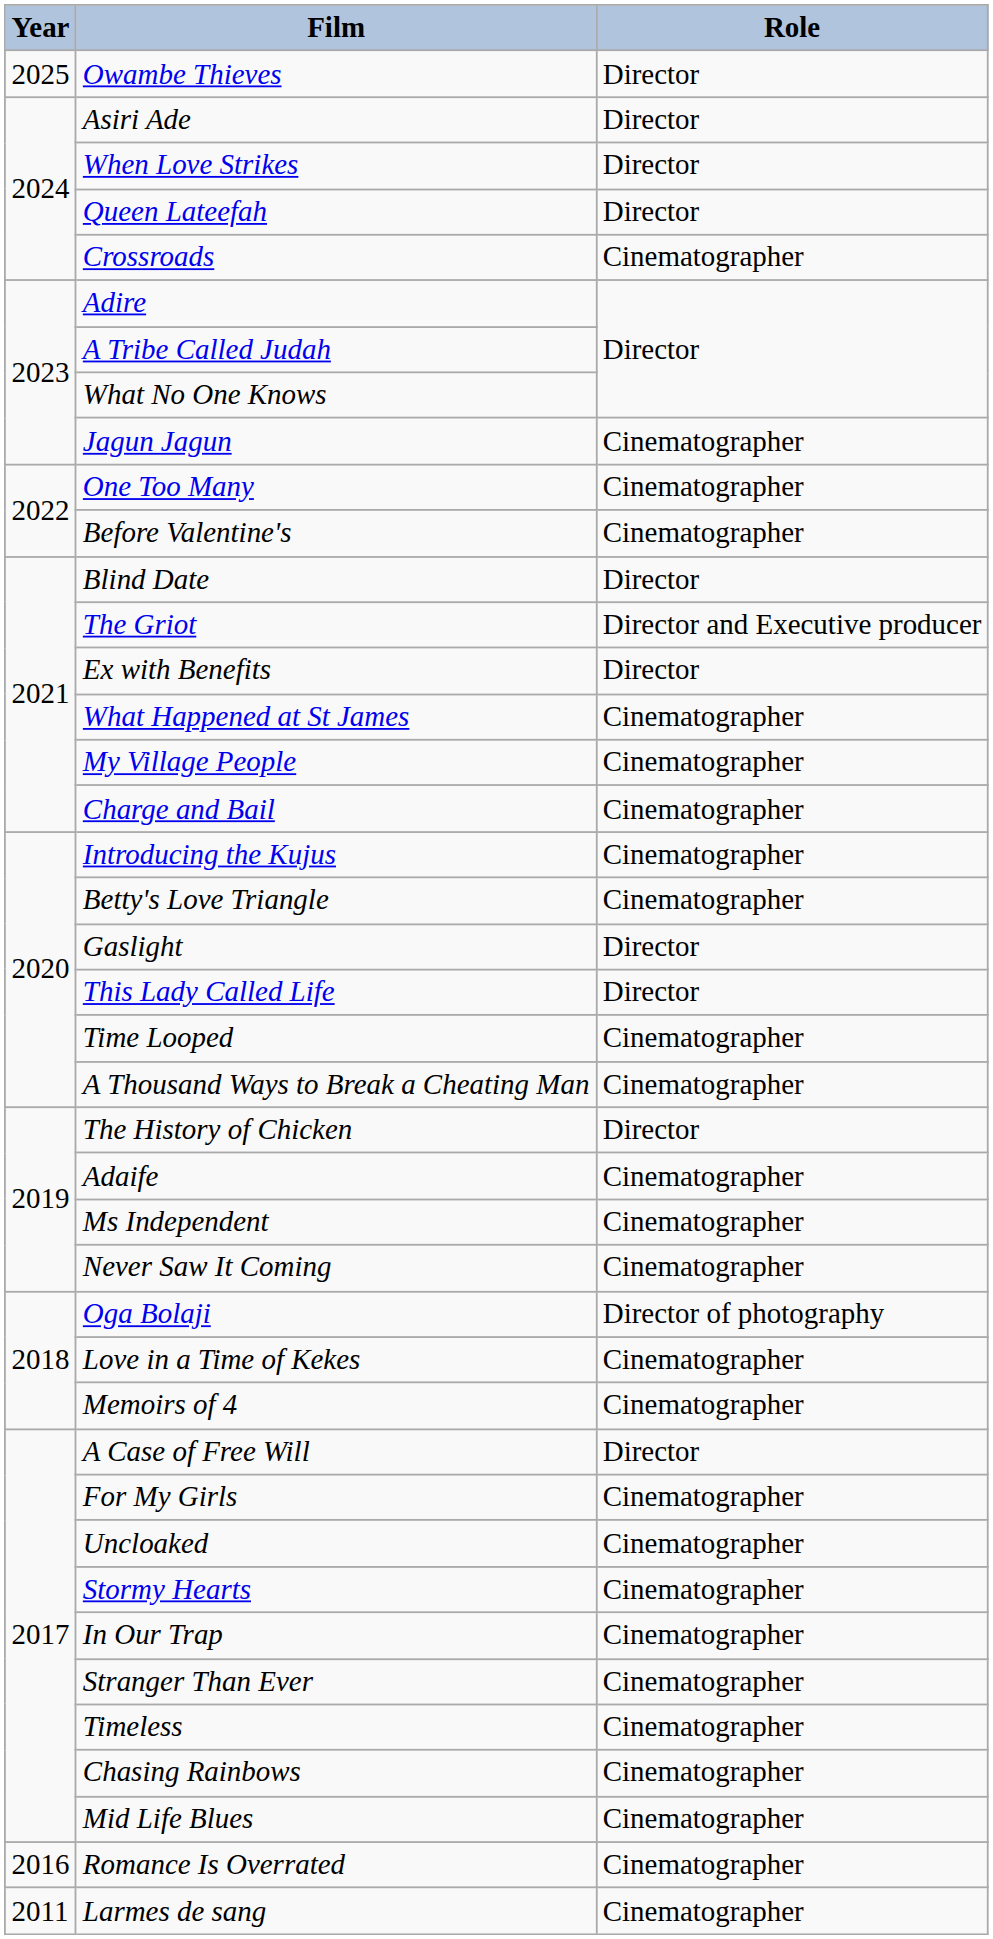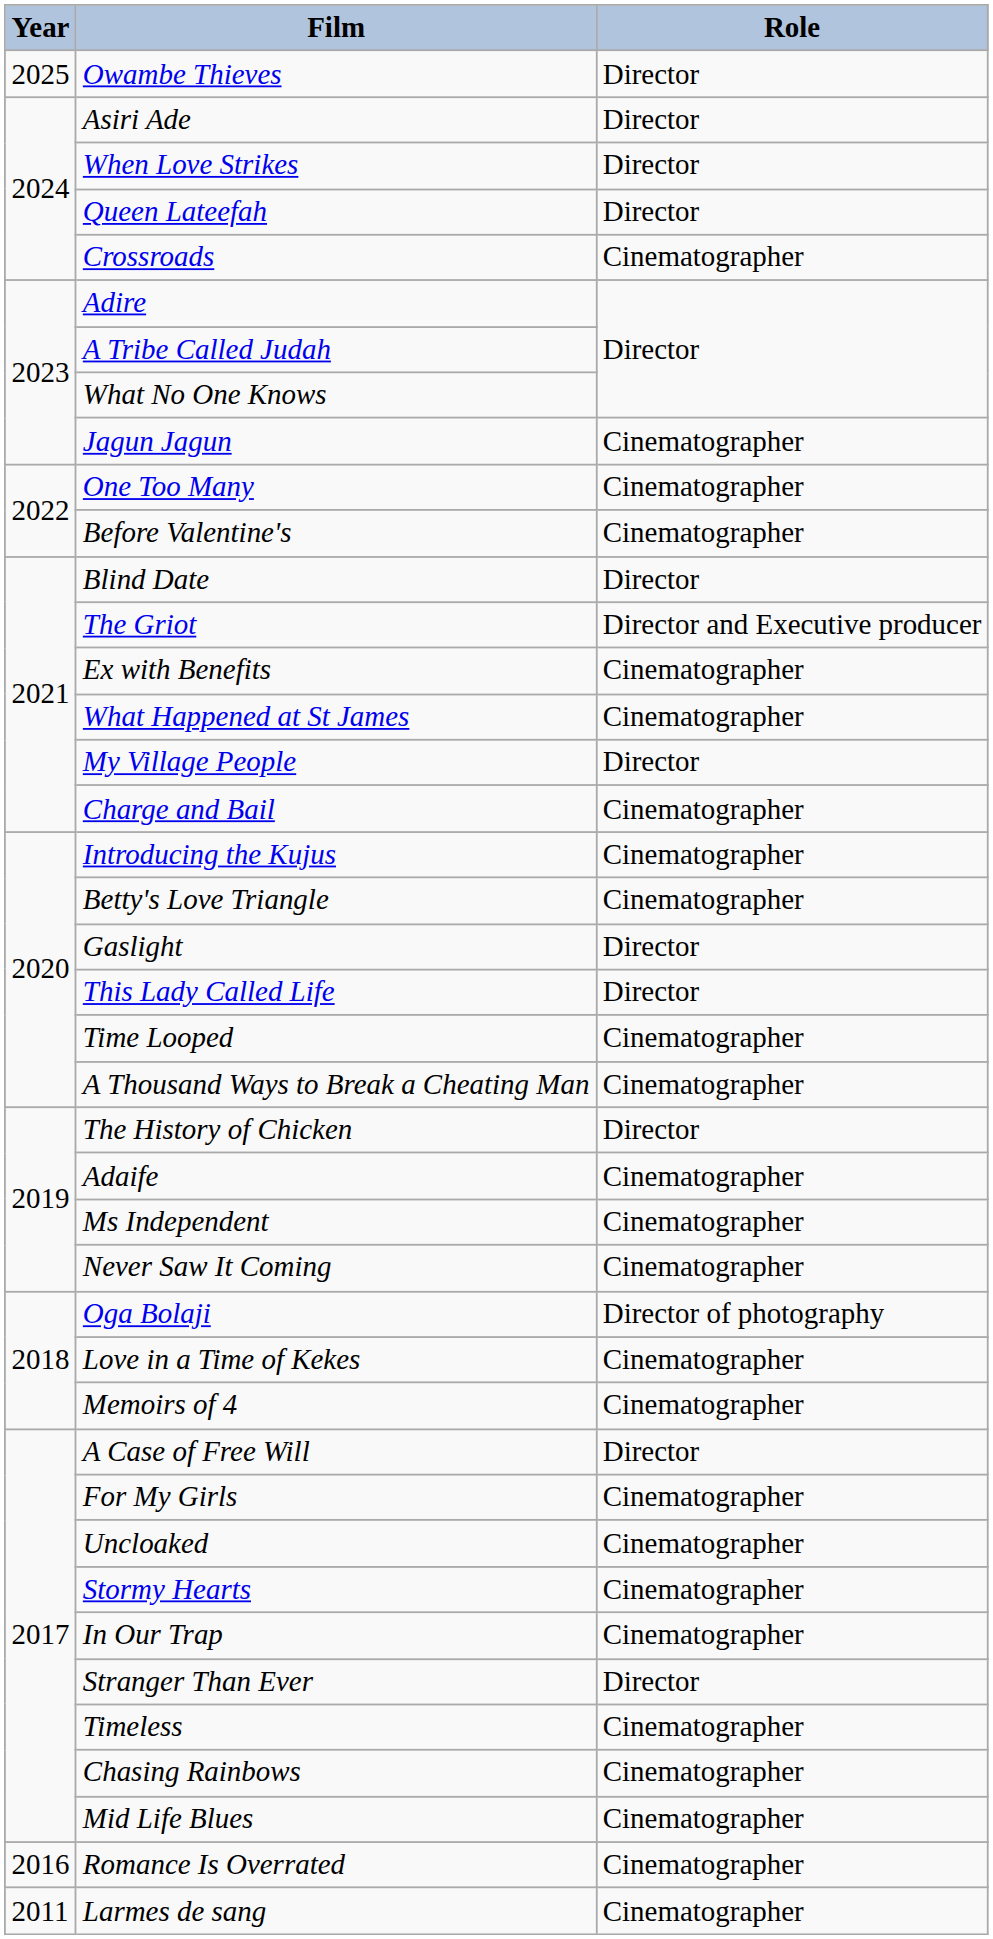 <table class="wikitable">
 <tr>
 <th style="background:#B0C4DE;">Year</th>
 <th style="background:#B0C4DE;">Film</th>
 <th style="background:#B0C4DE;">Role</th>
 </tr>
 <tr>
 <td>2025</td>
 <td><a href='#'><em>Owambe Thieves</em></a></td>
 <td>Director</td>
 </tr>
 <tr>
 <td rowspan="4">2024</td>
 <td><em>Asiri Ade</em></td>
 <td>Director</td>
 </tr>
 <tr>
 <td><em><a href='#'>When Love Strikes</a></em></td>
 <td>Director</td>
 </tr>
 <tr>
 <td><em><a href='#'>Queen Lateefah</a></em></td>
 <td>Director</td>
 </tr>
 <tr>
 <td><em><a href='#'>Crossroads</a></em></td>
 <td>Cinematographer</td>
 </tr>
 <tr>
 <td rowspan="4">2023</td>
 <td><a href='#'><em>Adire</em></a></td>
 <td rowspan="3">Director</td>
 </tr>
 <tr>
 <td><em><a href='#'>A Tribe Called Judah</a></em></td>
 </tr>
 <tr>
 <td><em>What No One Knows</em></td>
 </tr>
 <tr>
 <td><em><a href='#'>Jagun Jagun</a></em></td>
 <td>Cinematographer</td>
 </tr>
 <tr>
 <td rowspan="2">2022</td>
 <td><em><a href='#'>One Too Many</a></em></td>
 <td>Cinematographer</td>
 </tr>
 <tr>
 <td><em>Before Valentine's</em></td>
 <td>Cinematographer</td>
 </tr>
 <tr>
 <td rowspan="6">2021</td>
 <td><em>Blind Date</em></td>
 <td>Director</td>
 </tr>
 <tr>
 <td><em><a href='#'>The Griot</a></em></td>
 <td>Director and Executive producer</td>
 </tr>
 <tr>
 <td><em>Ex with Benefits</em></td>
-<td>Director</td>
+<td>Cinematographer</td>
 </tr>
 <tr>
 <td><em><a href='#'>What Happened at St James</a></em></td>
 <td>Cinematographer</td>
 </tr>
 <tr>
 <td><em><a href='#'>My Village People</a></em></td>
-<td>Cinematographer</td>
+<td>Director</td>
 </tr>
 <tr>
 <td><em><a href='#'>Charge and Bail</a></em></td>
 <td>Cinematographer</td>
 </tr>
 <tr>
 <td rowspan="6">2020</td>
 <td><em><a href='#'>Introducing the Kujus</a></em></td>
 <td>Cinematographer</td>
 </tr>
 <tr>
 <td><em>Betty's Love Triangle</em></td>
 <td>Cinematographer</td>
 </tr>
 <tr>
 <td><em>Gaslight</em></td>
 <td>Director</td>
 </tr>
 <tr>
 <td><em><a href='#'>This Lady Called Life</a></em></td>
 <td>Director</td>
 </tr>
 <tr>
 <td><em>Time Looped</em></td>
 <td>Cinematographer</td>
 </tr>
 <tr>
 <td><em>A Thousand Ways to Break a Cheating Man</em></td>
 <td>Cinematographer</td>
 </tr>
 <tr>
 <td rowspan="4">2019</td>
 <td><em>The History of Chicken</em></td>
 <td>Director</td>
 </tr>
 <tr>
 <td><em>Adaife</em></td>
 <td>Cinematographer</td>
 </tr>
 <tr>
 <td><em>Ms Independent</em></td>
 <td>Cinematographer</td>
 </tr>
 <tr>
 <td><em>Never Saw It Coming</em></td>
 <td>Cinematographer</td>
 </tr>
 <tr>
 <td rowspan="3">2018</td>
 <td><em><a href='#'>Oga Bolaji</a></em></td>
 <td>Director of photography</td>
 </tr>
 <tr>
 <td><em>Love in a Time of Kekes</em></td>
 <td>Cinematographer</td>
 </tr>
 <tr>
 <td><em>Memoirs of 4</em></td>
 <td>Cinematographer</td>
 </tr>
 <tr>
 <td rowspan="9">2017</td>
 <td><em>A Case of Free Will</em></td>
 <td>Director</td>
 </tr>
 <tr>
 <td><em>For My Girls</em></td>
 <td>Cinematographer</td>
 </tr>
 <tr>
 <td><em>Uncloaked</em></td>
 <td>Cinematographer</td>
 </tr>
 <tr>
 <td><em><a href='#'>Stormy Hearts</a></em></td>
 <td>Cinematographer</td>
 </tr>
 <tr>
 <td><em>In Our Trap</em></td>
 <td>Cinematographer</td>
 </tr>
 <tr>
 <td><em>Stranger Than Ever</em></td>
-<td>Cinematographer</td>
+<td>Director</td>
 </tr>
 <tr>
 <td><em>Timeless</em></td>
 <td>Cinematographer</td>
 </tr>
 <tr>
 <td><em>Chasing Rainbows</em></td>
 <td>Cinematographer</td>
 </tr>
 <tr>
 <td><em>Mid Life Blues</em></td>
 <td>Cinematographer</td>
 </tr>
 <tr>
 <td>2016</td>
 <td><em>Romance Is Overrated</em></td>
 <td>Cinematographer</td>
 </tr>
 <tr>
 <td>2011</td>
 <td><em>Larmes de sang</em></td>
 <td>Cinematographer</td>
 </tr>
 </table>
